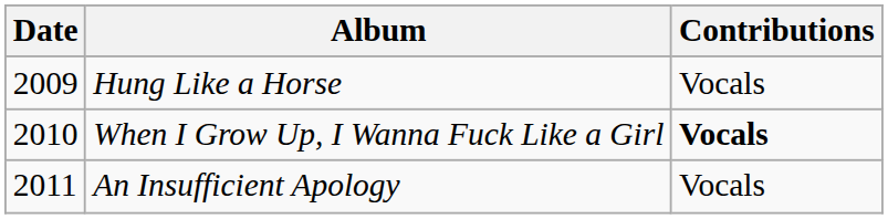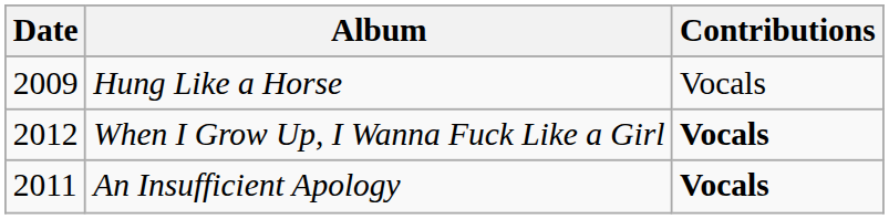 <table class="wikitable" style="margin:1em 0;">
 <tr>
 <th>Date</th>
 <th>Album</th>
 <th>Contributions</th>
 </tr>
 <tr>
 <td>2009</td>
 <td><em>Hung Like a Horse</em></td>
 <td>Vocals</td>
 </tr>
 <tr>
-<td>2010</td>
+<td>2012</td>
 <td><em>When I Grow Up, I Wanna Fuck Like a Girl</em></td>
 <td><strong>Vocals</strong></td>
 </tr>
 <tr>
 <td>2011</td>
 <td><em>An Insufficient Apology</em></td>
-<td>Vocals</td>
+<td><strong>Vocals</strong></td>
 </tr>
 </table>
